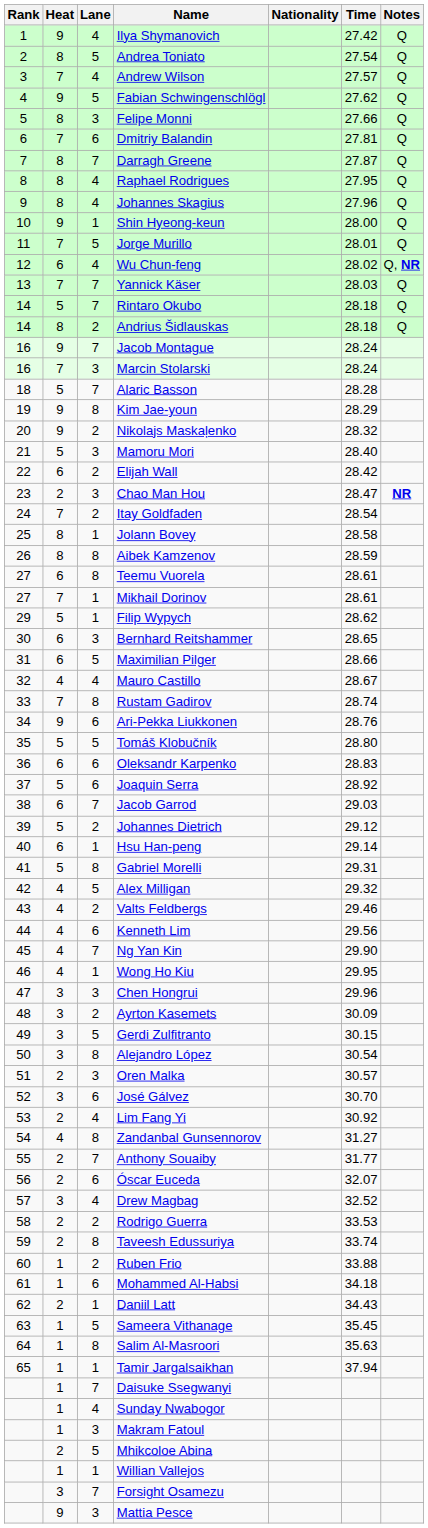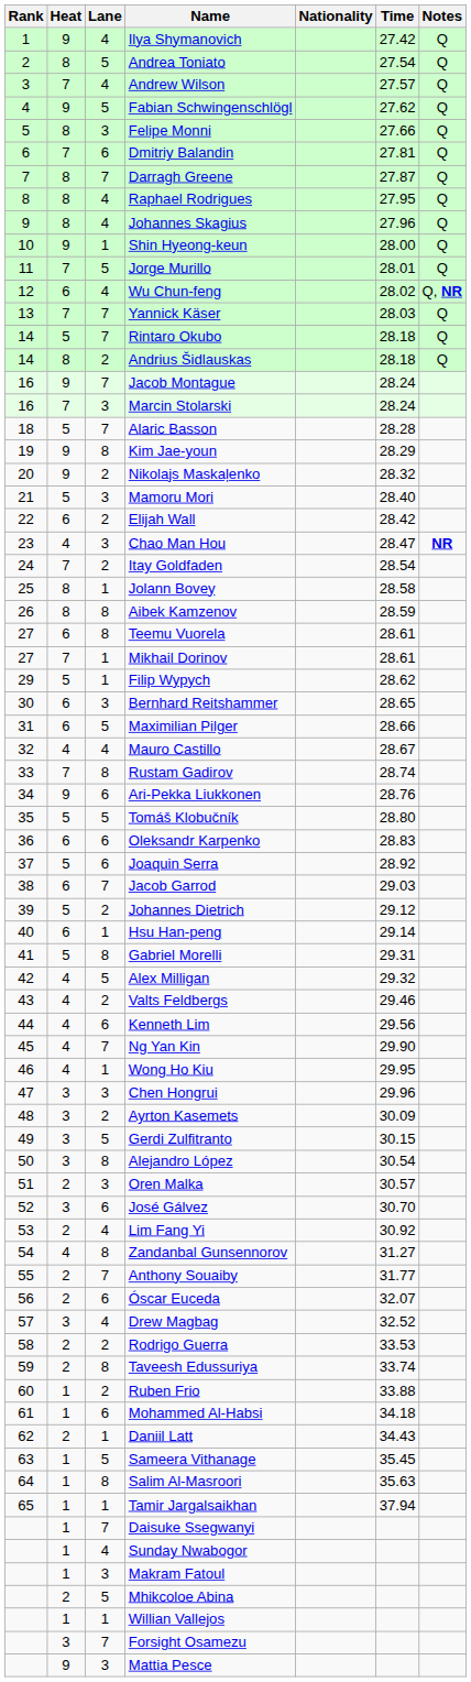 <table class="wikitable sortable" style="text-align:center">
 <tr>
 <th>Rank</th>
 <th>Heat</th>
 <th>Lane</th>
 <th>Name</th>
 <th>Nationality</th>
 <th>Time</th>
 <th>Notes</th>
 </tr>
 <tr bgcolor=ccffcc>
 <td>1</td>
 <td>9</td>
 <td>4</td>
 <td align="left"><a href='#'>Ilya Shymanovich</a></td>
 <td align="left"></td>
 <td>27.42</td>
 <td>Q</td>
 </tr>
 <tr bgcolor=ccffcc>
 <td>2</td>
 <td>8</td>
 <td>5</td>
 <td align="left"><a href='#'>Andrea Toniato</a></td>
 <td align="left"></td>
 <td>27.54</td>
 <td>Q</td>
 </tr>
 <tr bgcolor=ccffcc>
 <td>3</td>
 <td>7</td>
 <td>4</td>
 <td align="left"><a href='#'>Andrew Wilson</a></td>
 <td align="left"></td>
 <td>27.57</td>
 <td>Q</td>
 </tr>
 <tr bgcolor=ccffcc>
 <td>4</td>
 <td>9</td>
 <td>5</td>
 <td align="left"><a href='#'>Fabian Schwingenschlögl</a></td>
 <td align="left"></td>
 <td>27.62</td>
 <td>Q</td>
 </tr>
 <tr bgcolor=ccffcc>
 <td>5</td>
 <td>8</td>
 <td>3</td>
 <td align="left"><a href='#'>Felipe Monni</a></td>
 <td align="left"></td>
 <td>27.66</td>
 <td>Q</td>
 </tr>
 <tr bgcolor=ccffcc>
 <td>6</td>
 <td>7</td>
 <td>6</td>
 <td align="left"><a href='#'>Dmitriy Balandin</a></td>
 <td align="left"></td>
 <td>27.81</td>
 <td>Q</td>
 </tr>
 <tr bgcolor=ccffcc>
 <td>7</td>
 <td>8</td>
 <td>7</td>
 <td align="left"><a href='#'>Darragh Greene</a></td>
 <td align="left"></td>
 <td>27.87</td>
 <td>Q</td>
 </tr>
 <tr bgcolor=ccffcc>
 <td>8</td>
 <td>8</td>
 <td>4</td>
 <td align="left"><a href='#'>Raphael Rodrigues</a></td>
 <td align="left"></td>
 <td>27.95</td>
 <td>Q</td>
 </tr>
 <tr bgcolor=ccffcc>
 <td>9</td>
 <td>8</td>
 <td>4</td>
 <td align="left"><a href='#'>Johannes Skagius</a></td>
 <td align="left"></td>
 <td>27.96</td>
 <td>Q</td>
 </tr>
 <tr bgcolor=ccffcc>
 <td>10</td>
 <td>9</td>
 <td>1</td>
 <td align="left"><a href='#'>Shin Hyeong-keun</a></td>
 <td align="left"></td>
 <td>28.00</td>
 <td>Q</td>
 </tr>
 <tr bgcolor=ccffcc>
 <td>11</td>
 <td>7</td>
 <td>5</td>
 <td align="left"><a href='#'>Jorge Murillo</a></td>
 <td align="left"></td>
 <td>28.01</td>
 <td>Q</td>
 </tr>
 <tr bgcolor=ccffcc>
 <td>12</td>
 <td>6</td>
 <td>4</td>
 <td align="left"><a href='#'>Wu Chun-feng</a></td>
 <td align="left"></td>
 <td>28.02</td>
 <td>Q, <strong><a href='#'>NR</a></strong></td>
 </tr>
 <tr bgcolor=ccffcc>
 <td>13</td>
 <td>7</td>
 <td>7</td>
 <td align="left"><a href='#'>Yannick Käser</a></td>
 <td align="left"></td>
 <td>28.03</td>
 <td>Q</td>
 </tr>
 <tr bgcolor=ccffcc>
 <td>14</td>
 <td>5</td>
 <td>7</td>
 <td align="left"><a href='#'>Rintaro Okubo</a></td>
 <td align="left"></td>
 <td>28.18</td>
 <td>Q</td>
 </tr>
 <tr bgcolor=ccffcc>
 <td>14</td>
 <td>8</td>
 <td>2</td>
 <td align="left"><a href='#'>Andrius Šidlauskas</a></td>
 <td align="left"></td>
 <td>28.18</td>
 <td>Q</td>
 </tr>
 <tr bgcolor=e5ffe5>
 <td>16</td>
 <td>9</td>
 <td>7</td>
 <td align="left"><a href='#'>Jacob Montague</a></td>
 <td align="left"></td>
 <td>28.24</td>
 <td></td>
 </tr>
 <tr bgcolor=e5ffe5>
 <td>16</td>
 <td>7</td>
 <td>3</td>
 <td align="left"><a href='#'>Marcin Stolarski</a></td>
 <td align="left"></td>
 <td>28.24</td>
 <td></td>
 </tr>
 <tr>
 <td>18</td>
 <td>5</td>
 <td>7</td>
 <td align="left"><a href='#'>Alaric Basson</a></td>
 <td align="left"></td>
 <td>28.28</td>
 <td></td>
 </tr>
 <tr>
 <td>19</td>
 <td>9</td>
 <td>8</td>
 <td align="left"><a href='#'>Kim Jae-youn</a></td>
 <td align="left"></td>
 <td>28.29</td>
 <td></td>
 </tr>
 <tr>
 <td>20</td>
 <td>9</td>
 <td>2</td>
 <td align="left"><a href='#'>Nikolajs Maskaļenko</a></td>
 <td align="left"></td>
 <td>28.32</td>
 <td></td>
 </tr>
 <tr>
 <td>21</td>
 <td>5</td>
 <td>3</td>
 <td align="left"><a href='#'>Mamoru Mori</a></td>
 <td align="left"></td>
 <td>28.40</td>
 <td></td>
 </tr>
 <tr>
 <td>22</td>
 <td>6</td>
 <td>2</td>
 <td align="left"><a href='#'>Elijah Wall</a></td>
 <td align="left"></td>
 <td>28.42</td>
 <td></td>
 </tr>
 <tr>
 <td>23</td>
-<td>2</td>
+<td>4</td>
 <td>3</td>
 <td align="left"><a href='#'>Chao Man Hou</a></td>
 <td align="left"></td>
 <td>28.47</td>
 <td><strong><a href='#'>NR</a></strong></td>
 </tr>
 <tr>
 <td>24</td>
 <td>7</td>
 <td>2</td>
 <td align="left"><a href='#'>Itay Goldfaden</a></td>
 <td align="left"></td>
 <td>28.54</td>
 <td></td>
 </tr>
 <tr>
 <td>25</td>
 <td>8</td>
 <td>1</td>
 <td align="left"><a href='#'>Jolann Bovey</a></td>
 <td align="left"></td>
 <td>28.58</td>
 <td></td>
 </tr>
 <tr>
 <td>26</td>
 <td>8</td>
 <td>8</td>
 <td align="left"><a href='#'>Aibek Kamzenov</a></td>
 <td align="left"></td>
 <td>28.59</td>
 <td></td>
 </tr>
 <tr>
 <td>27</td>
 <td>6</td>
 <td>8</td>
 <td align="left"><a href='#'>Teemu Vuorela</a></td>
 <td align="left"></td>
 <td>28.61</td>
 <td></td>
 </tr>
 <tr>
 <td>27</td>
 <td>7</td>
 <td>1</td>
 <td align="left"><a href='#'>Mikhail Dorinov</a></td>
 <td align="left"></td>
 <td>28.61</td>
 <td></td>
 </tr>
 <tr>
 <td>29</td>
 <td>5</td>
 <td>1</td>
 <td align="left"><a href='#'>Filip Wypych</a></td>
 <td align="left"></td>
 <td>28.62</td>
 <td></td>
 </tr>
 <tr>
 <td>30</td>
 <td>6</td>
 <td>3</td>
 <td align="left"><a href='#'>Bernhard Reitshammer</a></td>
 <td align="left"></td>
 <td>28.65</td>
 <td></td>
 </tr>
 <tr>
 <td>31</td>
 <td>6</td>
 <td>5</td>
 <td align="left"><a href='#'>Maximilian Pilger</a></td>
 <td align="left"></td>
 <td>28.66</td>
 <td></td>
 </tr>
 <tr>
 <td>32</td>
 <td>4</td>
 <td>4</td>
 <td align="left"><a href='#'>Mauro Castillo</a></td>
 <td align="left"></td>
 <td>28.67</td>
 <td></td>
 </tr>
 <tr>
 <td>33</td>
 <td>7</td>
 <td>8</td>
 <td align="left"><a href='#'>Rustam Gadirov</a></td>
 <td align="left"></td>
 <td>28.74</td>
 <td></td>
 </tr>
 <tr>
 <td>34</td>
 <td>9</td>
 <td>6</td>
 <td align="left"><a href='#'>Ari-Pekka Liukkonen</a></td>
 <td align="left"></td>
 <td>28.76</td>
 <td></td>
 </tr>
 <tr>
 <td>35</td>
 <td>5</td>
 <td>5</td>
 <td align="left"><a href='#'>Tomáš Klobučník</a></td>
 <td align="left"></td>
 <td>28.80</td>
 <td></td>
 </tr>
 <tr>
 <td>36</td>
 <td>6</td>
 <td>6</td>
 <td align="left"><a href='#'>Oleksandr Karpenko</a></td>
 <td align="left"></td>
 <td>28.83</td>
 <td></td>
 </tr>
 <tr>
 <td>37</td>
 <td>5</td>
 <td>6</td>
 <td align="left"><a href='#'>Joaquin Serra</a></td>
 <td align="left"></td>
 <td>28.92</td>
 <td></td>
 </tr>
 <tr>
 <td>38</td>
 <td>6</td>
 <td>7</td>
 <td align="left"><a href='#'>Jacob Garrod</a></td>
 <td align="left"></td>
 <td>29.03</td>
 <td></td>
 </tr>
 <tr>
 <td>39</td>
 <td>5</td>
 <td>2</td>
 <td align="left"><a href='#'>Johannes Dietrich</a></td>
 <td align="left"></td>
 <td>29.12</td>
 <td></td>
 </tr>
 <tr>
 <td>40</td>
 <td>6</td>
 <td>1</td>
 <td align="left"><a href='#'>Hsu Han-peng</a></td>
 <td align="left"></td>
 <td>29.14</td>
 <td></td>
 </tr>
 <tr>
 <td>41</td>
 <td>5</td>
 <td>8</td>
 <td align="left"><a href='#'>Gabriel Morelli</a></td>
 <td align="left"></td>
 <td>29.31</td>
 <td></td>
 </tr>
 <tr>
 <td>42</td>
 <td>4</td>
 <td>5</td>
 <td align="left"><a href='#'>Alex Milligan</a></td>
 <td align="left"></td>
 <td>29.32</td>
 <td></td>
 </tr>
 <tr>
 <td>43</td>
 <td>4</td>
 <td>2</td>
 <td align="left"><a href='#'>Valts Feldbergs</a></td>
 <td align="left"></td>
 <td>29.46</td>
 <td></td>
 </tr>
 <tr>
 <td>44</td>
 <td>4</td>
 <td>6</td>
 <td align="left"><a href='#'>Kenneth Lim</a></td>
 <td align="left"></td>
 <td>29.56</td>
 <td></td>
 </tr>
 <tr>
 <td>45</td>
 <td>4</td>
 <td>7</td>
 <td align="left"><a href='#'>Ng Yan Kin</a></td>
 <td align="left"></td>
 <td>29.90</td>
 <td></td>
 </tr>
 <tr>
 <td>46</td>
 <td>4</td>
 <td>1</td>
 <td align="left"><a href='#'>Wong Ho Kiu</a></td>
 <td align="left"></td>
 <td>29.95</td>
 <td></td>
 </tr>
 <tr>
 <td>47</td>
 <td>3</td>
 <td>3</td>
 <td align="left"><a href='#'>Chen Hongrui</a></td>
 <td align="left"></td>
 <td>29.96</td>
 <td></td>
 </tr>
 <tr>
 <td>48</td>
 <td>3</td>
 <td>2</td>
 <td align="left"><a href='#'>Ayrton Kasemets</a></td>
 <td align="left"></td>
 <td>30.09</td>
 <td></td>
 </tr>
 <tr>
 <td>49</td>
 <td>3</td>
 <td>5</td>
 <td align="left"><a href='#'>Gerdi Zulfitranto</a></td>
 <td align="left"></td>
 <td>30.15</td>
 <td></td>
 </tr>
 <tr>
 <td>50</td>
 <td>3</td>
 <td>8</td>
 <td align="left"><a href='#'>Alejandro López</a></td>
 <td align="left"></td>
 <td>30.54</td>
 <td></td>
 </tr>
 <tr>
 <td>51</td>
 <td>2</td>
 <td>3</td>
 <td align="left"><a href='#'>Oren Malka</a></td>
 <td align="left"></td>
 <td>30.57</td>
 <td></td>
 </tr>
 <tr>
 <td>52</td>
 <td>3</td>
 <td>6</td>
 <td align="left"><a href='#'>José Gálvez</a></td>
 <td align="left"></td>
 <td>30.70</td>
 <td></td>
 </tr>
 <tr>
 <td>53</td>
 <td>2</td>
 <td>4</td>
 <td align="left"><a href='#'>Lim Fang Yi</a></td>
 <td align="left"></td>
 <td>30.92</td>
 <td></td>
 </tr>
 <tr>
 <td>54</td>
 <td>4</td>
 <td>8</td>
 <td align="left"><a href='#'>Zandanbal Gunsennorov</a></td>
 <td align="left"></td>
 <td>31.27</td>
 <td></td>
 </tr>
 <tr>
 <td>55</td>
 <td>2</td>
 <td>7</td>
 <td align="left"><a href='#'>Anthony Souaiby</a></td>
 <td align="left"></td>
 <td>31.77</td>
 <td></td>
 </tr>
 <tr>
 <td>56</td>
 <td>2</td>
 <td>6</td>
 <td align="left"><a href='#'>Óscar Euceda</a></td>
 <td align="left"></td>
 <td>32.07</td>
 <td></td>
 </tr>
 <tr>
 <td>57</td>
 <td>3</td>
 <td>4</td>
 <td align="left"><a href='#'>Drew Magbag</a></td>
 <td align="left"></td>
 <td>32.52</td>
 <td></td>
 </tr>
 <tr>
 <td>58</td>
 <td>2</td>
 <td>2</td>
 <td align="left"><a href='#'>Rodrigo Guerra</a></td>
 <td align="left"></td>
 <td>33.53</td>
 <td></td>
 </tr>
 <tr>
 <td>59</td>
 <td>2</td>
 <td>8</td>
 <td align="left"><a href='#'>Taveesh Edussuriya</a></td>
 <td align="left"></td>
 <td>33.74</td>
 <td></td>
 </tr>
 <tr>
 <td>60</td>
 <td>1</td>
 <td>2</td>
 <td align="left"><a href='#'>Ruben Frio</a></td>
 <td align="left"></td>
 <td>33.88</td>
 <td></td>
 </tr>
 <tr>
 <td>61</td>
 <td>1</td>
 <td>6</td>
 <td align="left"><a href='#'>Mohammed Al-Habsi</a></td>
 <td align="left"></td>
 <td>34.18</td>
 <td></td>
 </tr>
 <tr>
 <td>62</td>
 <td>2</td>
 <td>1</td>
 <td align="left"><a href='#'>Daniil Latt</a></td>
 <td align="left"></td>
 <td>34.43</td>
 <td></td>
 </tr>
 <tr>
 <td>63</td>
 <td>1</td>
 <td>5</td>
 <td align="left"><a href='#'>Sameera Vithanage</a></td>
 <td align="left"></td>
 <td>35.45</td>
 <td></td>
 </tr>
 <tr>
 <td>64</td>
 <td>1</td>
 <td>8</td>
 <td align="left"><a href='#'>Salim Al-Masroori</a></td>
 <td align="left"></td>
 <td>35.63</td>
 <td></td>
 </tr>
 <tr>
 <td>65</td>
 <td>1</td>
 <td>1</td>
 <td align="left"><a href='#'>Tamir Jargalsaikhan</a></td>
 <td align="left"></td>
 <td>37.94</td>
 <td></td>
 </tr>
 <tr>
 <td></td>
 <td>1</td>
 <td>7</td>
 <td align="left"><a href='#'>Daisuke Ssegwanyi</a></td>
 <td align="left"></td>
 <td></td>
 <td></td>
 </tr>
 <tr>
 <td></td>
 <td>1</td>
 <td>4</td>
 <td align="left"><a href='#'>Sunday Nwabogor</a></td>
 <td align="left"></td>
 <td></td>
 <td></td>
 </tr>
 <tr>
 <td></td>
 <td>1</td>
 <td>3</td>
 <td align="left"><a href='#'>Makram Fatoul </a></td>
 <td align="left"></td>
 <td></td>
 <td></td>
 </tr>
 <tr>
 <td></td>
 <td>2</td>
 <td>5</td>
 <td align="left"><a href='#'>Mhikcoloe Abina</a></td>
 <td align="left"></td>
 <td></td>
 <td></td>
 </tr>
 <tr>
 <td></td>
 <td>1</td>
 <td>1</td>
 <td align="left"><a href='#'>Willian Vallejos</a></td>
 <td align="left"></td>
 <td></td>
 <td></td>
 </tr>
 <tr>
 <td></td>
 <td>3</td>
 <td>7</td>
 <td align="left"><a href='#'>Forsight Osamezu</a></td>
 <td align="left"></td>
 <td></td>
 <td></td>
 </tr>
 <tr>
 <td></td>
 <td>9</td>
 <td>3</td>
 <td align="left"><a href='#'>Mattia Pesce</a></td>
 <td align="left"></td>
 <td></td>
 <td></td>
 </tr>
 </table>
